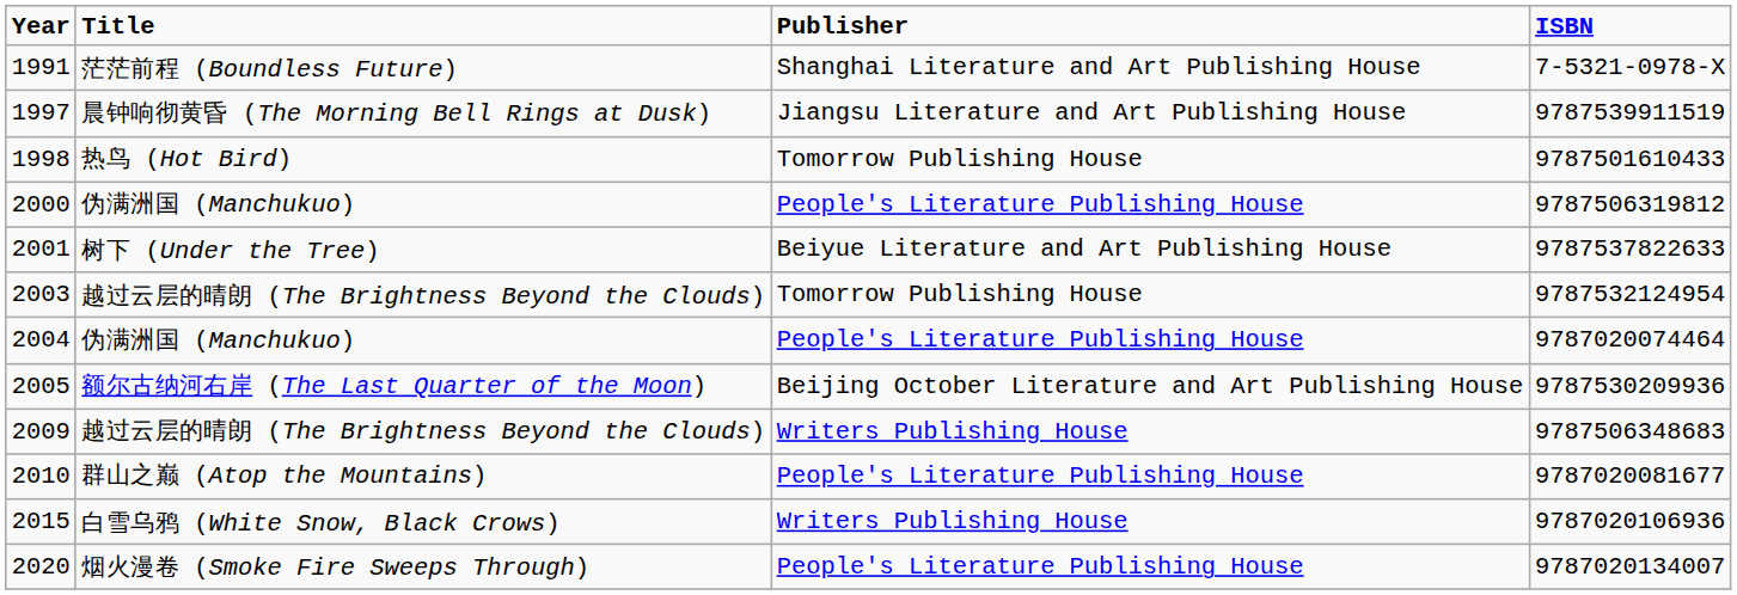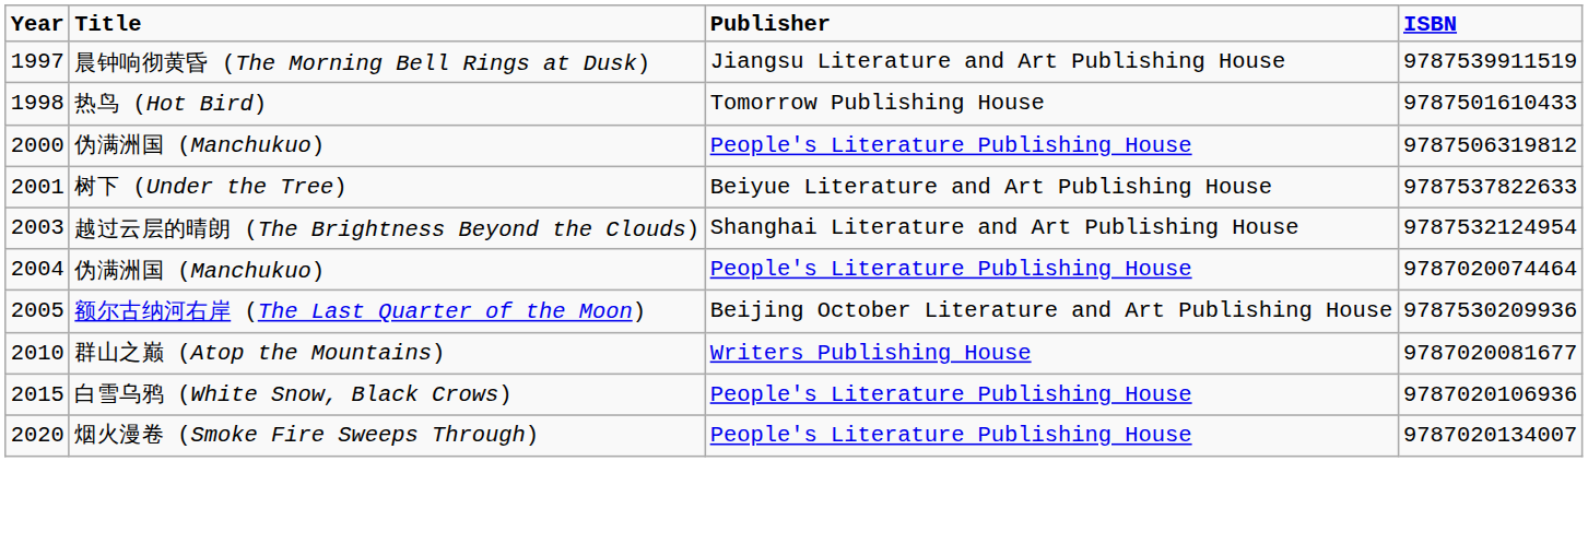 <table class="wikitable">
 <tr>
 <td><strong>Year</strong></td>
 <td><strong>Title</strong></td>
 <td><strong>Publisher</strong></td>
 <td><strong><a href='#'>ISBN</a></strong></td>
-</tr>
-<tr>
-<td>1991</td>
-<td>茫茫前程 (<em>Boundless Future</em>)</td>
-<td>Shanghai Literature and Art Publishing House</td>
-<td>7-5321-0978-X</td>
 </tr>
 <tr>
 <td>1997</td>
 <td>晨钟响彻黄昏 (<em>The Morning Bell Rings at Dusk</em>)</td>
 <td>Jiangsu Literature and Art Publishing House</td>
 <td>9787539911519</td>
 </tr>
 <tr>
 <td>1998</td>
 <td>热鸟 (<em>Hot Bird</em>)</td>
 <td>Tomorrow Publishing House</td>
 <td>9787501610433</td>
 </tr>
 <tr>
 <td>2000</td>
 <td>伪满洲国 (<em>Manchukuo</em>)</td>
 <td><a href='#'>People's Literature Publishing House</a></td>
 <td>9787506319812</td>
 </tr>
 <tr>
 <td>2001</td>
 <td>树下 (<em>Under the Tree</em>)</td>
 <td>Beiyue Literature and Art Publishing House</td>
 <td>9787537822633</td>
 </tr>
 <tr>
 <td>2003</td>
 <td>越过云层的晴朗 (<em>The Brightness Beyond the Clouds</em>)</td>
-<td>Tomorrow Publishing House</td>
+<td>Shanghai Literature and Art Publishing House</td>
 <td>9787532124954</td>
 </tr>
 <tr>
 <td>2004</td>
 <td>伪满洲国 (<em>Manchukuo</em>)</td>
 <td><a href='#'>People's Literature Publishing House</a></td>
 <td>9787020074464</td>
 </tr>
 <tr>
 <td>2005</td>
 <td><a href='#'>额尔古纳河右岸</a> (<em><a href='#'>The Last Quarter of the Moon</a></em>)</td>
 <td>Beijing October Literature and Art Publishing House</td>
 <td>9787530209936</td>
 </tr>
 <tr>
-<td>2009</td>
-<td>越过云层的晴朗 (<em>The Brightness Beyond the Clouds</em>)</td>
-<td><a href='#'>Writers Publishing House</a></td>
-<td>9787506348683</td>
-</tr>
-<tr>
 <td>2010</td>
 <td>群山之巅 (<em>Atop the Mountains</em>)</td>
-<td><a href='#'>People's Literature Publishing House</a></td>
+<td><a href='#'>Writers Publishing House</a></td>
 <td>9787020081677</td>
 </tr>
 <tr>
 <td>2015</td>
 <td>白雪乌鸦 (<em>White Snow, Black Crows</em>)</td>
-<td><a href='#'>Writers Publishing House</a></td>
+<td><a href='#'>People's Literature Publishing House</a></td>
 <td>9787020106936</td>
 </tr>
 <tr>
 <td>2020</td>
 <td>烟火漫卷 (<em>Smoke Fire Sweeps Through</em>)</td>
 <td><a href='#'>People's Literature Publishing House</a></td>
 <td>9787020134007</td>
 </tr>
 </table>
